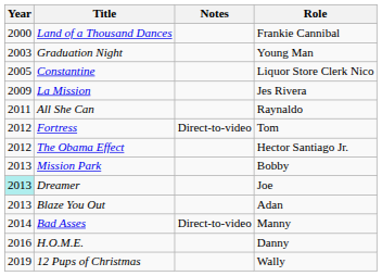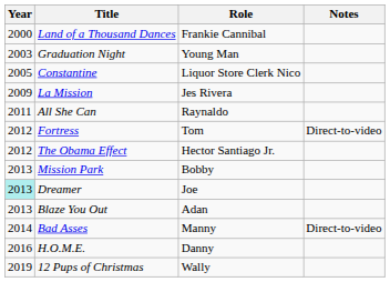 <table class="wikitable sortable">
 <tr>
 <th>Year</th>
 <th>Title</th>
+<th>Role</th>
 <th>Notes</th>
-<th>Role</th>
 </tr>
 <tr>
 <td>2000</td>
 <td><em><a href='#'>Land of a Thousand Dances</a></em></td>
+<td>Frankie Cannibal</td>
 <td></td>
-<td>Frankie Cannibal</td>
 </tr>
 <tr>
 <td>2003</td>
 <td><em>Graduation Night</em></td>
+<td>Young Man</td>
 <td></td>
-<td>Young Man</td>
 </tr>
 <tr>
 <td>2005</td>
 <td><a href='#'><em>Constantine</em></a></td>
+<td>Liquor Store Clerk Nico</td>
 <td></td>
-<td>Liquor Store Clerk Nico</td>
 </tr>
 <tr>
 <td>2009</td>
 <td><a href='#'><em>La Mission</em></a></td>
+<td>Jes Rivera</td>
 <td></td>
-<td>Jes Rivera</td>
 </tr>
 <tr>
 <td>2011</td>
 <td><em>All She Can</em></td>
+<td>Raynaldo</td>
 <td></td>
-<td>Raynaldo</td>
 </tr>
 <tr>
 <td>2012</td>
 <td><a href='#'><em>Fortress</em></a></td>
+<td>Tom</td>
 <td>Direct-to-video</td>
-<td>Tom</td>
 </tr>
 <tr>
 <td>2012</td>
 <td><em><a href='#'>The Obama Effect</a></em></td>
+<td>Hector Santiago Jr.</td>
 <td></td>
-<td>Hector Santiago Jr.</td>
 </tr>
 <tr>
 <td>2013</td>
 <td><em><a href='#'>Mission Park</a></em></td>
+<td>Bobby</td>
 <td></td>
-<td>Bobby</td>
 </tr>
 <tr>
 <td style="background: paleturquoise;">2013</td>
 <td><em>Dreamer</em></td>
+<td>Joe</td>
 <td></td>
-<td>Joe</td>
 </tr>
 <tr>
 <td>2013</td>
 <td><em>Blaze You Out</em></td>
+<td>Adan</td>
 <td></td>
-<td>Adan</td>
 </tr>
 <tr>
 <td>2014</td>
 <td><em><a href='#'>Bad Asses</a></em></td>
+<td>Manny</td>
 <td>Direct-to-video</td>
-<td>Manny</td>
 </tr>
 <tr>
 <td>2016</td>
 <td><em>H.O.M.E.</em></td>
+<td>Danny</td>
 <td></td>
-<td>Danny</td>
 </tr>
 <tr>
 <td>2019</td>
 <td><em>12 Pups of Christmas</em></td>
+<td>Wally</td>
 <td></td>
-<td>Wally</td>
 </tr>
 </table>
